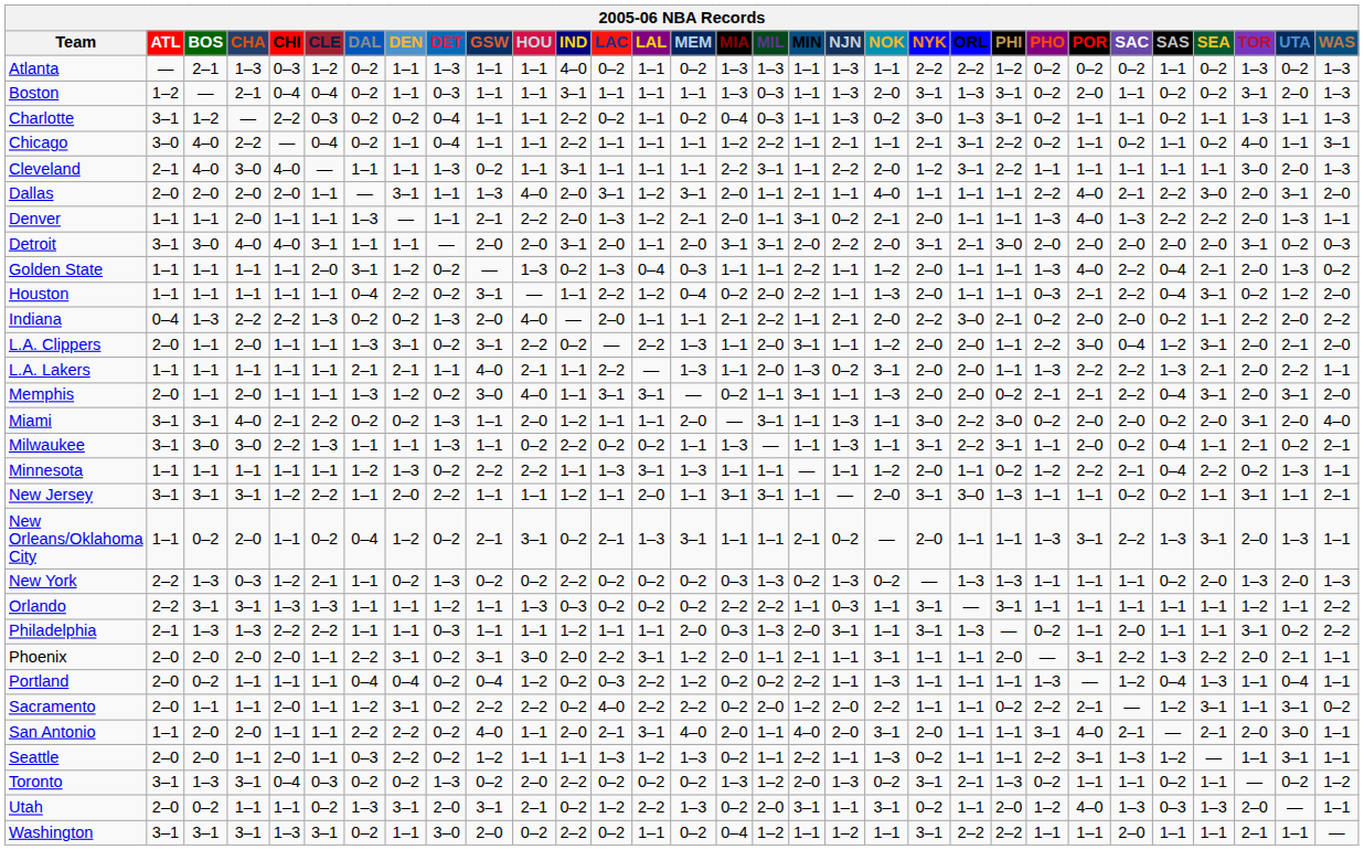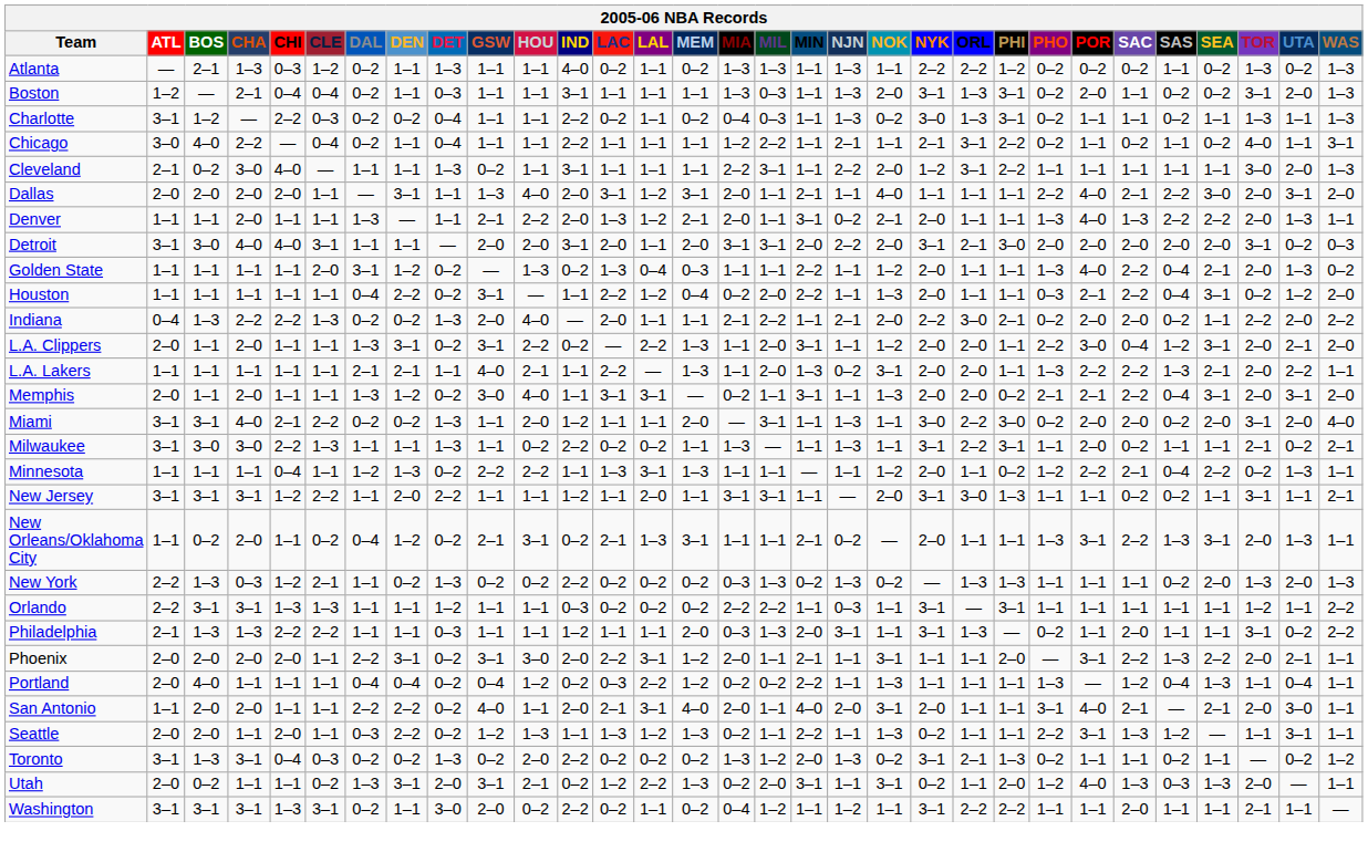 <table class="wikitable" style="font-size:86%; text-align:center;">
 <tr>
 <th colspan=31>2005-06 NBA Records</th>
 </tr>
 <tr>
 <th width=100>Team</th>
 <th style="background:#FF0000;color:#FFFFFF;width=35">ATL</th>
 <th style="background:#006400;color:#FFFFFF;width=35">BOS</th>
 <th style="background:#253E6A;color:#DF5106;width=35">CHA</th>
 <th style="background:#FF0000;color:#000000;width=35">CHI</th>
 <th style="background:#9F1F32;color:#001D43;width=35">CLE</th>
 <th style="background:#0055BA;color:#898D8F;width=35">DAL</th>
 <th style="background:#4C92CC;color:#FDB827;width=35">DEN</th>
 <th style="background:#006BB7;color:#ED164B;width=35">DET</th>
 <th style="background:#072E63;color:#DC5A34;width=35">GSW</th>
 <th style="background:#D31145;color:#CBD4D8;width=35">HOU</th>
 <th style="background:#000080;color:#FFD700;width=35">IND</th>
 <th style="background:#F9160D;color:#1A2E8B;width=35">LAC</th>
 <th style="background:#800080;color:#FFD700;width=35">LAL</th>
 <th style="background:#00265B;color:#BAD1EB;width=35">MEM</th>
 <th style="background:#000000;color:#8B0000;width=35">MIA</th>
 <th style="background:#00471B;color:#5C378A;width=35">MIL</th>
 <th style="background:#044D80;color:#000000;width=35">MIN</th>
 <th style="background:#12305B;color:#C4CED4;width=35">NJN</th>
 <th style="background:#0093B1;color:#FDB827;width=35">NOK</th>
 <th style="background:#0000FF;color:#FF8C00;width=35">NYK</th>
 <th style="background:#0000FF;color:#000000;width=35">ORL</th>
 <th style="background:#000000;color:#BB9754;width=35">PHI</th>
 <th style="background:#800080;color:#FF4500;width=35">PHO</th>
 <th style="background:#000000;color:#FF0000;width=35">POR</th>
 <th style="background:#6846A8;color:#FFFFFF;width=35">SAC</th>
 <th style="background:#000000;color:#C0C0C0;width=35">SAS</th>
 <th style="background:#005831;color:#FFC322;width=35">SEA</th>
 <th style="background:#7436BF;color:#BE0F34;width=35">TOR</th>
 <th style="background:#042A5C;color:#4C8ECC;width=35">UTA</th>
 <th style="background:#044D7D;color:#BC7A44;width=35">WAS</th>
 </tr>
 <tr>
 <td style="text-align:left;"><a href='#'>Atlanta</a></td>
 <td>—</td>
 <td>2–1</td>
 <td>1–3</td>
 <td>0–3</td>
 <td>1–2</td>
 <td>0–2</td>
 <td>1–1</td>
 <td>1–3</td>
 <td>1–1</td>
 <td>1–1</td>
 <td>4–0</td>
 <td>0–2</td>
 <td>1–1</td>
 <td>0–2</td>
 <td>1–3</td>
 <td>1–3</td>
 <td>1–1</td>
 <td>1–3</td>
 <td>1–1</td>
 <td>2–2</td>
 <td>2–2</td>
 <td>1–2</td>
 <td>0–2</td>
 <td>0–2</td>
 <td>0–2</td>
 <td>1–1</td>
 <td>0–2</td>
 <td>1–3</td>
 <td>0–2</td>
 <td>1–3</td>
 </tr>
 <tr>
 <td style="text-align:left;"><a href='#'>Boston</a></td>
 <td>1–2</td>
 <td>—</td>
 <td>2–1</td>
 <td>0–4</td>
 <td>0–4</td>
 <td>0–2</td>
 <td>1–1</td>
 <td>0–3</td>
 <td>1–1</td>
 <td>1–1</td>
 <td>3–1</td>
 <td>1–1</td>
 <td>1–1</td>
 <td>1–1</td>
 <td>1–3</td>
 <td>0–3</td>
 <td>1–1</td>
 <td>1–3</td>
 <td>2–0</td>
 <td>3–1</td>
 <td>1–3</td>
 <td>3–1</td>
 <td>0–2</td>
 <td>2–0</td>
 <td>1–1</td>
 <td>0–2</td>
 <td>0–2</td>
 <td>3–1</td>
 <td>2–0</td>
 <td>1–3</td>
 </tr>
 <tr>
 <td style="text-align:left;"><a href='#'>Charlotte</a></td>
 <td>3–1</td>
 <td>1–2</td>
 <td>—</td>
 <td>2–2</td>
 <td>0–3</td>
 <td>0–2</td>
 <td>0–2</td>
 <td>0–4</td>
 <td>1–1</td>
 <td>1–1</td>
 <td>2–2</td>
 <td>0–2</td>
 <td>1–1</td>
 <td>0–2</td>
 <td>0–4</td>
 <td>0–3</td>
 <td>1–1</td>
 <td>1–3</td>
 <td>0–2</td>
 <td>3–0</td>
 <td>1–3</td>
 <td>3–1</td>
 <td>0–2</td>
 <td>1–1</td>
 <td>1–1</td>
 <td>0–2</td>
 <td>1–1</td>
 <td>1–3</td>
 <td>1–1</td>
 <td>1–3</td>
 </tr>
 <tr>
 <td style="text-align:left;"><a href='#'>Chicago</a></td>
 <td>3–0</td>
 <td>4–0</td>
 <td>2–2</td>
 <td>—</td>
 <td>0–4</td>
 <td>0–2</td>
 <td>1–1</td>
 <td>0–4</td>
 <td>1–1</td>
 <td>1–1</td>
 <td>2–2</td>
 <td>1–1</td>
 <td>1–1</td>
 <td>1–1</td>
 <td>1–2</td>
 <td>2–2</td>
 <td>1–1</td>
 <td>2–1</td>
 <td>1–1</td>
 <td>2–1</td>
 <td>3–1</td>
 <td>2–2</td>
 <td>0–2</td>
 <td>1–1</td>
 <td>0–2</td>
 <td>1–1</td>
 <td>0–2</td>
 <td>4–0</td>
 <td>1–1</td>
 <td>3–1</td>
 </tr>
 <tr>
 <td style="text-align:left;"><a href='#'>Cleveland</a></td>
 <td>2–1</td>
-<td>4–0</td>
+<td>0–2</td>
 <td>3–0</td>
 <td>4–0</td>
 <td>—</td>
 <td>1–1</td>
 <td>1–1</td>
 <td>1–3</td>
 <td>0–2</td>
 <td>1–1</td>
 <td>3–1</td>
 <td>1–1</td>
 <td>1–1</td>
 <td>1–1</td>
 <td>2–2</td>
 <td>3–1</td>
 <td>1–1</td>
 <td>2–2</td>
 <td>2–0</td>
 <td>1–2</td>
 <td>3–1</td>
 <td>2–2</td>
 <td>1–1</td>
 <td>1–1</td>
 <td>1–1</td>
 <td>1–1</td>
 <td>1–1</td>
 <td>3–0</td>
 <td>2–0</td>
 <td>1–3</td>
 </tr>
 <tr>
 <td style="text-align:left;"><a href='#'>Dallas</a></td>
 <td>2–0</td>
 <td>2–0</td>
 <td>2–0</td>
 <td>2–0</td>
 <td>1–1</td>
 <td>—</td>
 <td>3–1</td>
 <td>1–1</td>
 <td>1–3</td>
 <td>4–0</td>
 <td>2–0</td>
 <td>3–1</td>
 <td>1–2</td>
 <td>3–1</td>
 <td>2–0</td>
 <td>1–1</td>
 <td>2–1</td>
 <td>1–1</td>
 <td>4–0</td>
 <td>1–1</td>
 <td>1–1</td>
 <td>1–1</td>
 <td>2–2</td>
 <td>4–0</td>
 <td>2–1</td>
 <td>2–2</td>
 <td>3–0</td>
 <td>2–0</td>
 <td>3–1</td>
 <td>2–0</td>
 </tr>
 <tr>
 <td style="text-align:left;"><a href='#'>Denver</a></td>
 <td>1–1</td>
 <td>1–1</td>
 <td>2–0</td>
 <td>1–1</td>
 <td>1–1</td>
 <td>1–3</td>
 <td>—</td>
 <td>1–1</td>
 <td>2–1</td>
 <td>2–2</td>
 <td>2–0</td>
 <td>1–3</td>
 <td>1–2</td>
 <td>2–1</td>
 <td>2–0</td>
 <td>1–1</td>
 <td>3–1</td>
 <td>0–2</td>
 <td>2–1</td>
 <td>2–0</td>
 <td>1–1</td>
 <td>1–1</td>
 <td>1–3</td>
 <td>4–0</td>
 <td>1–3</td>
 <td>2–2</td>
 <td>2–2</td>
 <td>2–0</td>
 <td>1–3</td>
 <td>1–1</td>
 </tr>
 <tr>
 <td style="text-align:left;"><a href='#'>Detroit</a></td>
 <td>3–1</td>
 <td>3–0</td>
 <td>4–0</td>
 <td>4–0</td>
 <td>3–1</td>
 <td>1–1</td>
 <td>1–1</td>
 <td>—</td>
 <td>2–0</td>
 <td>2–0</td>
 <td>3–1</td>
 <td>2–0</td>
 <td>1–1</td>
 <td>2–0</td>
 <td>3–1</td>
 <td>3–1</td>
 <td>2–0</td>
 <td>2–2</td>
 <td>2–0</td>
 <td>3–1</td>
 <td>2–1</td>
 <td>3–0</td>
 <td>2–0</td>
 <td>2–0</td>
 <td>2–0</td>
 <td>2–0</td>
 <td>2–0</td>
 <td>3–1</td>
 <td>0–2</td>
 <td>0–3</td>
 </tr>
 <tr>
 <td style="text-align:left;"><a href='#'>Golden State</a></td>
 <td>1–1</td>
 <td>1–1</td>
 <td>1–1</td>
 <td>1–1</td>
 <td>2–0</td>
 <td>3–1</td>
 <td>1–2</td>
 <td>0–2</td>
 <td>—</td>
 <td>1–3</td>
 <td>0–2</td>
 <td>1–3</td>
 <td>0–4</td>
 <td>0–3</td>
 <td>1–1</td>
 <td>1–1</td>
 <td>2–2</td>
 <td>1–1</td>
 <td>1–2</td>
 <td>2–0</td>
 <td>1–1</td>
 <td>1–1</td>
 <td>1–3</td>
 <td>4–0</td>
 <td>2–2</td>
 <td>0–4</td>
 <td>2–1</td>
 <td>2–0</td>
 <td>1–3</td>
 <td>0–2</td>
 </tr>
 <tr>
 <td style="text-align:left;"><a href='#'>Houston</a></td>
 <td>1–1</td>
 <td>1–1</td>
 <td>1–1</td>
 <td>1–1</td>
 <td>1–1</td>
 <td>0–4</td>
 <td>2–2</td>
 <td>0–2</td>
 <td>3–1</td>
 <td>—</td>
 <td>1–1</td>
 <td>2–2</td>
 <td>1–2</td>
 <td>0–4</td>
 <td>0–2</td>
 <td>2–0</td>
 <td>2–2</td>
 <td>1–1</td>
 <td>1–3</td>
 <td>2–0</td>
 <td>1–1</td>
 <td>1–1</td>
 <td>0–3</td>
 <td>2–1</td>
 <td>2–2</td>
 <td>0–4</td>
 <td>3–1</td>
 <td>0–2</td>
 <td>1–2</td>
 <td>2–0</td>
 </tr>
 <tr>
 <td style="text-align:left;"><a href='#'>Indiana</a></td>
 <td>0–4</td>
 <td>1–3</td>
 <td>2–2</td>
 <td>2–2</td>
 <td>1–3</td>
 <td>0–2</td>
 <td>0–2</td>
 <td>1–3</td>
 <td>2–0</td>
 <td>4–0</td>
 <td>—</td>
 <td>2–0</td>
 <td>1–1</td>
 <td>1–1</td>
 <td>2–1</td>
 <td>2–2</td>
 <td>1–1</td>
 <td>2–1</td>
 <td>2–0</td>
 <td>2–2</td>
 <td>3–0</td>
 <td>2–1</td>
 <td>0–2</td>
 <td>2–0</td>
 <td>2–0</td>
 <td>0–2</td>
 <td>1–1</td>
 <td>2–2</td>
 <td>2–0</td>
 <td>2–2</td>
 </tr>
 <tr>
 <td style="text-align:left;"><a href='#'>L.A. Clippers</a></td>
 <td>2–0</td>
 <td>1–1</td>
 <td>2–0</td>
 <td>1–1</td>
 <td>1–1</td>
 <td>1–3</td>
 <td>3–1</td>
 <td>0–2</td>
 <td>3–1</td>
 <td>2–2</td>
 <td>0–2</td>
 <td>—</td>
 <td>2–2</td>
 <td>1–3</td>
 <td>1–1</td>
 <td>2–0</td>
 <td>3–1</td>
 <td>1–1</td>
 <td>1–2</td>
 <td>2–0</td>
 <td>2–0</td>
 <td>1–1</td>
 <td>2–2</td>
 <td>3–0</td>
 <td>0–4</td>
 <td>1–2</td>
 <td>3–1</td>
 <td>2–0</td>
 <td>2–1</td>
 <td>2–0</td>
 </tr>
 <tr>
 <td style="text-align:left;"><a href='#'>L.A. Lakers</a></td>
 <td>1–1</td>
 <td>1–1</td>
 <td>1–1</td>
 <td>1–1</td>
 <td>1–1</td>
 <td>2–1</td>
 <td>2–1</td>
 <td>1–1</td>
 <td>4–0</td>
 <td>2–1</td>
 <td>1–1</td>
 <td>2–2</td>
 <td>—</td>
 <td>1–3</td>
 <td>1–1</td>
 <td>2–0</td>
 <td>1–3</td>
 <td>0–2</td>
 <td>3–1</td>
 <td>2–0</td>
 <td>2–0</td>
 <td>1–1</td>
 <td>1–3</td>
 <td>2–2</td>
 <td>2–2</td>
 <td>1–3</td>
 <td>2–1</td>
 <td>2–0</td>
 <td>2–2</td>
 <td>1–1</td>
 </tr>
 <tr>
 <td style="text-align:left;"><a href='#'>Memphis</a></td>
 <td>2–0</td>
 <td>1–1</td>
 <td>2–0</td>
 <td>1–1</td>
 <td>1–1</td>
 <td>1–3</td>
 <td>1–2</td>
 <td>0–2</td>
 <td>3–0</td>
 <td>4–0</td>
 <td>1–1</td>
 <td>3–1</td>
 <td>3–1</td>
 <td>—</td>
 <td>0–2</td>
 <td>1–1</td>
 <td>3–1</td>
 <td>1–1</td>
 <td>1–3</td>
 <td>2–0</td>
 <td>2–0</td>
 <td>0–2</td>
 <td>2–1</td>
 <td>2–1</td>
 <td>2–2</td>
 <td>0–4</td>
 <td>3–1</td>
 <td>2–0</td>
 <td>3–1</td>
 <td>2–0</td>
 </tr>
 <tr>
 <td style="text-align:left;"><a href='#'>Miami</a></td>
 <td>3–1</td>
 <td>3–1</td>
 <td>4–0</td>
 <td>2–1</td>
 <td>2–2</td>
 <td>0–2</td>
 <td>0–2</td>
 <td>1–3</td>
 <td>1–1</td>
 <td>2–0</td>
 <td>1–2</td>
 <td>1–1</td>
 <td>1–1</td>
 <td>2–0</td>
 <td>—</td>
 <td>3–1</td>
 <td>1–1</td>
 <td>1–3</td>
 <td>1–1</td>
 <td>3–0</td>
 <td>2–2</td>
 <td>3–0</td>
 <td>0–2</td>
 <td>2–0</td>
 <td>2–0</td>
 <td>0–2</td>
 <td>2–0</td>
 <td>3–1</td>
 <td>2–0</td>
 <td>4–0</td>
 </tr>
 <tr>
 <td style="text-align:left;"><a href='#'>Milwaukee</a></td>
 <td>3–1</td>
 <td>3–0</td>
 <td>3–0</td>
 <td>2–2</td>
 <td>1–3</td>
 <td>1–1</td>
 <td>1–1</td>
 <td>1–3</td>
 <td>1–1</td>
 <td>0–2</td>
 <td>2–2</td>
 <td>0–2</td>
 <td>0–2</td>
 <td>1–1</td>
 <td>1–3</td>
 <td>—</td>
 <td>1–1</td>
 <td>1–3</td>
 <td>1–1</td>
 <td>3–1</td>
 <td>2–2</td>
 <td>3–1</td>
 <td>1–1</td>
 <td>2–0</td>
 <td>0–2</td>
-<td>0–4</td>
+<td>1–1</td>
 <td>1–1</td>
 <td>2–1</td>
 <td>0–2</td>
 <td>2–1</td>
 </tr>
 <tr>
 <td style="text-align:left;"><a href='#'>Minnesota</a></td>
 <td>1–1</td>
 <td>1–1</td>
 <td>1–1</td>
-<td>1–1</td>
+<td>0–4</td>
 <td>1–1</td>
 <td>1–2</td>
 <td>1–3</td>
 <td>0–2</td>
 <td>2–2</td>
 <td>2–2</td>
 <td>1–1</td>
 <td>1–3</td>
 <td>3–1</td>
 <td>1–3</td>
 <td>1–1</td>
 <td>1–1</td>
 <td>—</td>
 <td>1–1</td>
 <td>1–2</td>
 <td>2–0</td>
 <td>1–1</td>
 <td>0–2</td>
 <td>1–2</td>
 <td>2–2</td>
 <td>2–1</td>
 <td>0–4</td>
 <td>2–2</td>
 <td>0–2</td>
 <td>1–3</td>
 <td>1–1</td>
 </tr>
 <tr>
 <td style="text-align:left;"><a href='#'>New Jersey</a></td>
 <td>3–1</td>
 <td>3–1</td>
 <td>3–1</td>
 <td>1–2</td>
 <td>2–2</td>
 <td>1–1</td>
 <td>2–0</td>
 <td>2–2</td>
 <td>1–1</td>
 <td>1–1</td>
 <td>1–2</td>
 <td>1–1</td>
 <td>2–0</td>
 <td>1–1</td>
 <td>3–1</td>
 <td>3–1</td>
 <td>1–1</td>
 <td>—</td>
 <td>2–0</td>
 <td>3–1</td>
 <td>3–0</td>
 <td>1–3</td>
 <td>1–1</td>
 <td>1–1</td>
 <td>0–2</td>
 <td>0–2</td>
 <td>1–1</td>
 <td>3–1</td>
 <td>1–1</td>
 <td>2–1</td>
 </tr>
 <tr>
 <td style="text-align:left;"><a href='#'>New Orleans/Oklahoma City</a></td>
 <td>1–1</td>
 <td>0–2</td>
 <td>2–0</td>
 <td>1–1</td>
 <td>0–2</td>
 <td>0–4</td>
 <td>1–2</td>
 <td>0–2</td>
 <td>2–1</td>
 <td>3–1</td>
 <td>0–2</td>
 <td>2–1</td>
 <td>1–3</td>
 <td>3–1</td>
 <td>1–1</td>
 <td>1–1</td>
 <td>2–1</td>
 <td>0–2</td>
 <td>—</td>
 <td>2–0</td>
 <td>1–1</td>
 <td>1–1</td>
 <td>1–3</td>
 <td>3–1</td>
 <td>2–2</td>
 <td>1–3</td>
 <td>3–1</td>
 <td>2–0</td>
 <td>1–3</td>
 <td>1–1</td>
 </tr>
 <tr>
 <td style="text-align:left;"><a href='#'>New York</a></td>
 <td>2–2</td>
 <td>1–3</td>
 <td>0–3</td>
 <td>1–2</td>
 <td>2–1</td>
 <td>1–1</td>
 <td>0–2</td>
 <td>1–3</td>
 <td>0–2</td>
 <td>0–2</td>
 <td>2–2</td>
 <td>0–2</td>
 <td>0–2</td>
 <td>0–2</td>
 <td>0–3</td>
 <td>1–3</td>
 <td>0–2</td>
 <td>1–3</td>
 <td>0–2</td>
 <td>—</td>
 <td>1–3</td>
 <td>1–3</td>
 <td>1–1</td>
 <td>1–1</td>
 <td>1–1</td>
 <td>0–2</td>
 <td>2–0</td>
 <td>1–3</td>
 <td>2–0</td>
 <td>1–3</td>
 </tr>
 <tr>
 <td style="text-align:left;"><a href='#'>Orlando</a></td>
 <td>2–2</td>
 <td>3–1</td>
 <td>3–1</td>
 <td>1–3</td>
 <td>1–3</td>
 <td>1–1</td>
 <td>1–1</td>
 <td>1–2</td>
 <td>1–1</td>
-<td>1–3</td>
+<td>1–1</td>
 <td>0–3</td>
 <td>0–2</td>
 <td>0–2</td>
 <td>0–2</td>
 <td>2–2</td>
 <td>2–2</td>
 <td>1–1</td>
 <td>0–3</td>
 <td>1–1</td>
 <td>3–1</td>
 <td>—</td>
 <td>3–1</td>
 <td>1–1</td>
 <td>1–1</td>
 <td>1–1</td>
 <td>1–1</td>
 <td>1–1</td>
 <td>1–2</td>
 <td>1–1</td>
 <td>2–2</td>
 </tr>
 <tr>
 <td style="text-align:left;"><a href='#'>Philadelphia</a></td>
 <td>2–1</td>
 <td>1–3</td>
 <td>1–3</td>
 <td>2–2</td>
 <td>2–2</td>
 <td>1–1</td>
 <td>1–1</td>
 <td>0–3</td>
 <td>1–1</td>
 <td>1–1</td>
 <td>1–2</td>
 <td>1–1</td>
 <td>1–1</td>
 <td>2–0</td>
 <td>0–3</td>
 <td>1–3</td>
 <td>2–0</td>
 <td>3–1</td>
 <td>1–1</td>
 <td>3–1</td>
 <td>1–3</td>
 <td>—</td>
 <td>0–2</td>
 <td>1–1</td>
 <td>2–0</td>
 <td>1–1</td>
 <td>1–1</td>
 <td>3–1</td>
 <td>0–2</td>
 <td>2–2</td>
 </tr>
 <tr>
 <td style="text-align:left;">Phoenix</td>
 <td>2–0</td>
 <td>2–0</td>
 <td>2–0</td>
 <td>2–0</td>
 <td>1–1</td>
 <td>2–2</td>
 <td>3–1</td>
 <td>0–2</td>
 <td>3–1</td>
 <td>3–0</td>
 <td>2–0</td>
 <td>2–2</td>
 <td>3–1</td>
 <td>1–2</td>
 <td>2–0</td>
 <td>1–1</td>
 <td>2–1</td>
 <td>1–1</td>
 <td>3–1</td>
 <td>1–1</td>
 <td>1–1</td>
 <td>2–0</td>
 <td>—</td>
 <td>3–1</td>
 <td>2–2</td>
 <td>1–3</td>
 <td>2–2</td>
 <td>2–0</td>
 <td>2–1</td>
 <td>1–1</td>
 </tr>
 <tr>
 <td style="text-align:left;"><a href='#'>Portland</a></td>
 <td>2–0</td>
-<td>0–2</td>
+<td>4–0</td>
 <td>1–1</td>
 <td>1–1</td>
 <td>1–1</td>
 <td>0–4</td>
 <td>0–4</td>
 <td>0–2</td>
 <td>0–4</td>
 <td>1–2</td>
 <td>0–2</td>
 <td>0–3</td>
 <td>2–2</td>
 <td>1–2</td>
 <td>0–2</td>
 <td>0–2</td>
 <td>2–2</td>
 <td>1–1</td>
 <td>1–3</td>
 <td>1–1</td>
 <td>1–1</td>
 <td>1–1</td>
 <td>1–3</td>
 <td>—</td>
 <td>1–2</td>
 <td>0–4</td>
 <td>1–3</td>
 <td>1–1</td>
 <td>0–4</td>
 <td>1–1</td>
-</tr>
-<tr>
-<td style="text-align:left;"><a href='#'>Sacramento</a></td>
-<td>2–0</td>
-<td>1–1</td>
-<td>1–1</td>
-<td>2–0</td>
-<td>1–1</td>
-<td>1–2</td>
-<td>3–1</td>
-<td>0–2</td>
-<td>2–2</td>
-<td>2–2</td>
-<td>0–2</td>
-<td>4–0</td>
-<td>2–2</td>
-<td>2–2</td>
-<td>0–2</td>
-<td>2–0</td>
-<td>1–2</td>
-<td>2–0</td>
-<td>2–2</td>
-<td>1–1</td>
-<td>1–1</td>
-<td>0–2</td>
-<td>2–2</td>
-<td>2–1</td>
-<td>—</td>
-<td>1–2</td>
-<td>3–1</td>
-<td>1–1</td>
-<td>3–1</td>
-<td>0–2</td>
 </tr>
 <tr>
 <td style="text-align:left;"><a href='#'>San Antonio</a></td>
 <td>1–1</td>
 <td>2–0</td>
 <td>2–0</td>
 <td>1–1</td>
 <td>1–1</td>
 <td>2–2</td>
 <td>2–2</td>
 <td>0–2</td>
 <td>4–0</td>
 <td>1–1</td>
 <td>2–0</td>
 <td>2–1</td>
 <td>3–1</td>
 <td>4–0</td>
 <td>2–0</td>
 <td>1–1</td>
 <td>4–0</td>
 <td>2–0</td>
 <td>3–1</td>
 <td>2–0</td>
 <td>1–1</td>
 <td>1–1</td>
 <td>3–1</td>
 <td>4–0</td>
 <td>2–1</td>
 <td>—</td>
 <td>2–1</td>
 <td>2–0</td>
 <td>3–0</td>
 <td>1–1</td>
 </tr>
 <tr>
 <td style="text-align:left;"><a href='#'>Seattle</a></td>
 <td>2–0</td>
 <td>2–0</td>
 <td>1–1</td>
 <td>2–0</td>
 <td>1–1</td>
 <td>0–3</td>
 <td>2–2</td>
 <td>0–2</td>
 <td>1–2</td>
-<td>1–1</td>
+<td>1–3</td>
 <td>1–1</td>
 <td>1–3</td>
 <td>1–2</td>
 <td>1–3</td>
 <td>0–2</td>
 <td>1–1</td>
 <td>2–2</td>
 <td>1–1</td>
 <td>1–3</td>
 <td>0–2</td>
 <td>1–1</td>
 <td>1–1</td>
 <td>2–2</td>
 <td>3–1</td>
 <td>1–3</td>
 <td>1–2</td>
 <td>—</td>
 <td>1–1</td>
 <td>3–1</td>
 <td>1–1</td>
 </tr>
 <tr>
 <td style="text-align:left;"><a href='#'>Toronto</a></td>
 <td>3–1</td>
 <td>1–3</td>
 <td>3–1</td>
 <td>0–4</td>
 <td>0–3</td>
 <td>0–2</td>
 <td>0–2</td>
 <td>1–3</td>
 <td>0–2</td>
 <td>2–0</td>
 <td>2–2</td>
 <td>0–2</td>
 <td>0–2</td>
 <td>0–2</td>
 <td>1–3</td>
 <td>1–2</td>
 <td>2–0</td>
 <td>1–3</td>
 <td>0–2</td>
 <td>3–1</td>
 <td>2–1</td>
 <td>1–3</td>
 <td>0–2</td>
 <td>1–1</td>
 <td>1–1</td>
 <td>0–2</td>
 <td>1–1</td>
 <td>—</td>
 <td>0–2</td>
 <td>1–2</td>
 </tr>
 <tr>
 <td style="text-align:left;"><a href='#'>Utah</a></td>
 <td>2–0</td>
 <td>0–2</td>
 <td>1–1</td>
 <td>1–1</td>
 <td>0–2</td>
 <td>1–3</td>
 <td>3–1</td>
 <td>2–0</td>
 <td>3–1</td>
 <td>2–1</td>
 <td>0–2</td>
 <td>1–2</td>
 <td>2–2</td>
 <td>1–3</td>
 <td>0–2</td>
 <td>2–0</td>
 <td>3–1</td>
 <td>1–1</td>
 <td>3–1</td>
 <td>0–2</td>
 <td>1–1</td>
 <td>2–0</td>
 <td>1–2</td>
 <td>4–0</td>
 <td>1–3</td>
 <td>0–3</td>
 <td>1–3</td>
 <td>2–0</td>
 <td>—</td>
 <td>1–1</td>
 </tr>
 <tr>
 <td style="text-align:left;"><a href='#'>Washington</a></td>
 <td>3–1</td>
 <td>3–1</td>
 <td>3–1</td>
 <td>1–3</td>
 <td>3–1</td>
 <td>0–2</td>
 <td>1–1</td>
 <td>3–0</td>
 <td>2–0</td>
 <td>0–2</td>
 <td>2–2</td>
 <td>0–2</td>
 <td>1–1</td>
 <td>0–2</td>
 <td>0–4</td>
 <td>1–2</td>
 <td>1–1</td>
 <td>1–2</td>
 <td>1–1</td>
 <td>3–1</td>
 <td>2–2</td>
 <td>2–2</td>
 <td>1–1</td>
 <td>1–1</td>
 <td>2–0</td>
 <td>1–1</td>
 <td>1–1</td>
 <td>2–1</td>
 <td>1–1</td>
 <td>—</td>
 </tr>
 </table>
